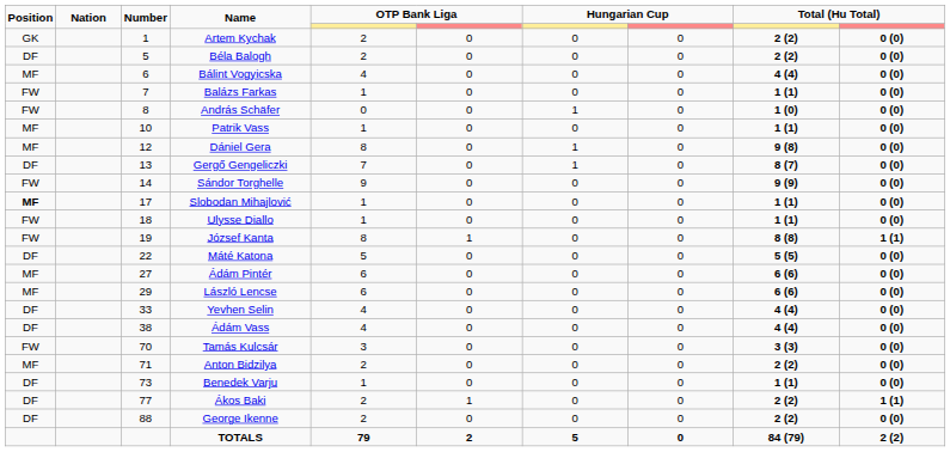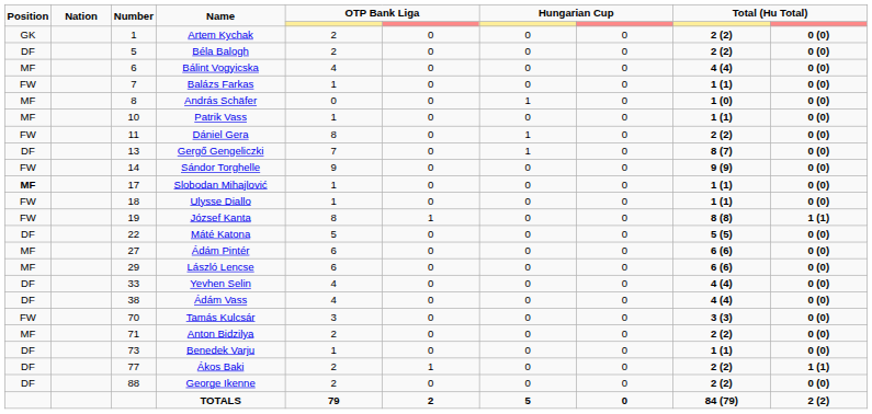 <table class="wikitable" style="font-size: 95%; text-align: center;">
 <tr style="text-align:center;">
 <td rowspan="2"  style="width:5%; "><strong>Position</strong></td>
 <td rowspan="2"  style="width:7%; "><strong>Nation</strong></td>
 <td rowspan="2"  style="width:5%; "><strong>Number</strong></td>
 <td rowspan="2"  style="width:15%; "><strong>Name</strong></td>
 <td colspan="2"><strong>OTP Bank Liga</strong></td>
 <td colspan="2"><strong>Hungarian Cup</strong></td>
 <td colspan="2"><strong>Total (Hu Total)</strong></td>
 </tr>
 <tr>
 <th style="width:60px; background:#fe9;"></th>
 <th style="width:60px; background:#ff8888;"></th>
 <th style="width:60px; background:#fe9;"></th>
 <th style="width:60px; background:#ff8888;"></th>
 <th style="width:60px; background:#fe9;"></th>
 <th style="width:60px; background:#ff8888;"></th>
 </tr>
 <tr>
 <td>GK</td>
 <td></td>
 <td>1</td>
 <td><a href='#'>Artem Kychak</a></td>
 <td>2</td>
 <td>0</td>
 <td>0</td>
 <td>0</td>
 <td><strong>2 (2)</strong></td>
 <td><strong>0 (0)</strong></td>
 </tr>
 <tr>
 <td>DF</td>
 <td></td>
 <td>5</td>
 <td><a href='#'>Béla Balogh</a></td>
 <td>2</td>
 <td>0</td>
 <td>0</td>
 <td>0</td>
 <td><strong>2 (2)</strong></td>
 <td><strong>0 (0)</strong></td>
 </tr>
 <tr>
 <td>MF</td>
 <td></td>
 <td>6</td>
 <td><a href='#'>Bálint Vogyicska</a></td>
 <td>4</td>
 <td>0</td>
 <td>0</td>
 <td>0</td>
 <td><strong>4 (4)</strong></td>
 <td><strong>0 (0)</strong></td>
 </tr>
 <tr>
 <td>FW</td>
 <td></td>
 <td>7</td>
 <td><a href='#'>Balázs Farkas</a></td>
 <td>1</td>
 <td>0</td>
 <td>0</td>
 <td>0</td>
 <td><strong>1 (1)</strong></td>
 <td><strong>0 (0)</strong></td>
 </tr>
 <tr>
-<td>FW</td>
+<td>MF</td>
 <td></td>
 <td>8</td>
 <td><a href='#'>András Schäfer</a></td>
 <td>0</td>
 <td>0</td>
 <td>1</td>
 <td>0</td>
 <td><strong>1 (0)</strong></td>
 <td><strong>0 (0)</strong></td>
 </tr>
 <tr>
 <td>MF</td>
 <td></td>
 <td>10</td>
 <td><a href='#'>Patrik Vass</a></td>
 <td>1</td>
 <td>0</td>
 <td>0</td>
 <td>0</td>
 <td><strong>1 (1)</strong></td>
 <td><strong>0 (0)</strong></td>
 </tr>
 <tr>
-<td>MF</td>
+<td>FW</td>
 <td></td>
-<td>12</td>
+<td>11</td>
 <td><a href='#'>Dániel Gera</a></td>
 <td>8</td>
 <td>0</td>
 <td>1</td>
 <td>0</td>
-<td><strong>9 (8)</strong></td>
+<td><strong>2 (2)</strong></td>
 <td><strong>0 (0)</strong></td>
 </tr>
 <tr>
 <td>DF</td>
 <td></td>
 <td>13</td>
 <td><a href='#'>Gergő Gengeliczki</a></td>
 <td>7</td>
 <td>0</td>
 <td>1</td>
 <td>0</td>
 <td><strong>8 (7)</strong></td>
 <td><strong>0 (0)</strong></td>
 </tr>
 <tr>
 <td>FW</td>
 <td></td>
 <td>14</td>
 <td><a href='#'>Sándor Torghelle</a></td>
 <td>9</td>
 <td>0</td>
 <td>0</td>
 <td>0</td>
 <td><strong>9 (9)</strong></td>
 <td><strong>0 (0)</strong></td>
 </tr>
 <tr>
 <td><strong>MF</strong></td>
 <td></td>
 <td>17</td>
 <td><a href='#'>Slobodan Mihajlović</a></td>
 <td>1</td>
 <td>0</td>
 <td>0</td>
 <td>0</td>
 <td><strong>1 (1)</strong></td>
 <td><strong>0 (0)</strong></td>
 </tr>
 <tr>
 <td>FW</td>
 <td></td>
 <td>18</td>
 <td><a href='#'>Ulysse Diallo</a></td>
 <td>1</td>
 <td>0</td>
 <td>0</td>
 <td>0</td>
 <td><strong>1 (1)</strong></td>
 <td><strong>0 (0)</strong></td>
 </tr>
 <tr>
 <td>FW</td>
 <td></td>
 <td>19</td>
 <td><a href='#'>József Kanta</a></td>
 <td>8</td>
 <td>1</td>
 <td>0</td>
 <td>0</td>
 <td><strong>8 (8)</strong></td>
 <td><strong>1 (1)</strong></td>
 </tr>
 <tr>
 <td>DF</td>
 <td></td>
 <td>22</td>
 <td><a href='#'>Máté Katona</a></td>
 <td>5</td>
 <td>0</td>
 <td>0</td>
 <td>0</td>
 <td><strong>5 (5)</strong></td>
 <td><strong>0 (0)</strong></td>
 </tr>
 <tr>
 <td>MF</td>
 <td></td>
 <td>27</td>
 <td><a href='#'>Ádám Pintér</a></td>
 <td>6</td>
 <td>0</td>
 <td>0</td>
 <td>0</td>
 <td><strong>6 (6)</strong></td>
 <td><strong>0 (0)</strong></td>
 </tr>
 <tr>
 <td>MF</td>
 <td></td>
 <td>29</td>
 <td><a href='#'>László Lencse</a></td>
 <td>6</td>
 <td>0</td>
 <td>0</td>
 <td>0</td>
 <td><strong>6 (6)</strong></td>
 <td><strong>0 (0)</strong></td>
 </tr>
 <tr>
 <td>DF</td>
 <td></td>
 <td>33</td>
 <td><a href='#'>Yevhen Selin</a></td>
 <td>4</td>
 <td>0</td>
 <td>0</td>
 <td>0</td>
 <td><strong>4 (4)</strong></td>
 <td><strong>0 (0)</strong></td>
 </tr>
 <tr>
 <td>DF</td>
 <td></td>
 <td>38</td>
 <td><a href='#'>Ádám Vass</a></td>
 <td>4</td>
 <td>0</td>
 <td>0</td>
 <td>0</td>
 <td><strong>4 (4)</strong></td>
 <td><strong>0 (0)</strong></td>
 </tr>
 <tr>
 <td>FW</td>
 <td></td>
 <td>70</td>
 <td><a href='#'>Tamás Kulcsár</a></td>
 <td>3</td>
 <td>0</td>
 <td>0</td>
 <td>0</td>
 <td><strong>3 (3)</strong></td>
 <td><strong>0 (0)</strong></td>
 </tr>
 <tr>
 <td>MF</td>
 <td></td>
 <td>71</td>
 <td><a href='#'>Anton Bidzilya</a></td>
 <td>2</td>
 <td>0</td>
 <td>0</td>
 <td>0</td>
 <td><strong>2 (2)</strong></td>
 <td><strong>0 (0)</strong></td>
 </tr>
 <tr>
 <td>DF</td>
 <td></td>
 <td>73</td>
 <td><a href='#'>Benedek Varju</a></td>
 <td>1</td>
 <td>0</td>
 <td>0</td>
 <td>0</td>
 <td><strong>1 (1)</strong></td>
 <td><strong>0 (0)</strong></td>
 </tr>
 <tr>
 <td>DF</td>
 <td></td>
 <td>77</td>
 <td><a href='#'>Ákos Baki</a></td>
 <td>2</td>
 <td>1</td>
 <td>0</td>
 <td>0</td>
 <td><strong>2 (2)</strong></td>
 <td><strong>1 (1)</strong></td>
 </tr>
 <tr>
 <td>DF</td>
 <td></td>
 <td>88</td>
 <td><a href='#'>George Ikenne</a></td>
 <td>2</td>
 <td>0</td>
 <td>0</td>
 <td>0</td>
 <td><strong>2 (2)</strong></td>
 <td><strong>0 (0)</strong></td>
 </tr>
 <tr>
 <td></td>
 <td></td>
 <td></td>
 <td><strong>TOTALS</strong></td>
 <td><strong>79</strong></td>
 <td><strong>2</strong></td>
 <td><strong>5</strong></td>
 <td><strong>0</strong></td>
 <td><strong>84 (79)</strong></td>
 <td><strong>2 (2)</strong></td>
 </tr>
 </table>
